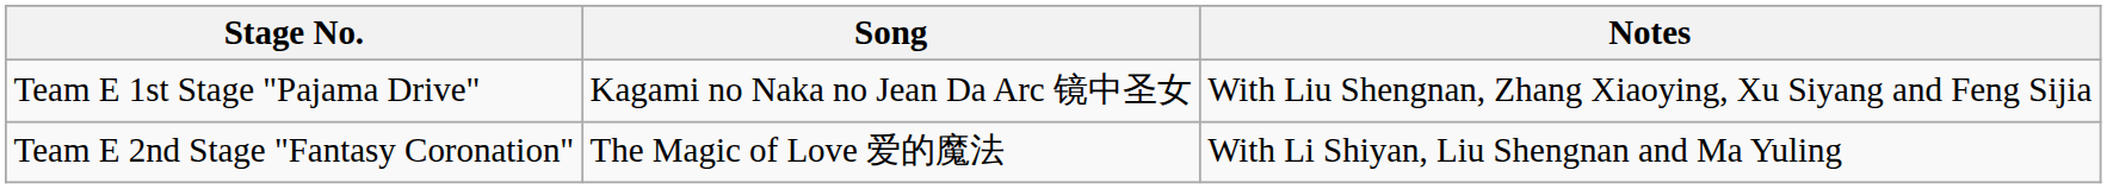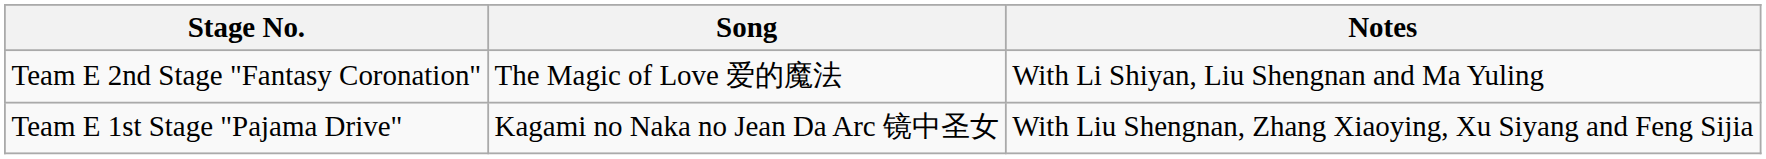 <table class="wikitable">
 <tr>
 <th>Stage No.</th>
 <th>Song</th>
 <th>Notes</th>
 </tr>
 <tr>
+<td>Team E 2nd Stage "Fantasy Coronation"</td>
+<td>The Magic of Love 爱的魔法</td>
+<td>With Li Shiyan, Liu Shengnan and Ma Yuling</td>
+</tr>
+<tr>
 <td>Team E 1st Stage "Pajama Drive"</td>
 <td>Kagami no Naka no Jean Da Arc 镜中圣女</td>
 <td>With Liu Shengnan, Zhang Xiaoying, Xu Siyang and Feng Sijia</td>
 </tr>
-<tr>
-<td>Team E 2nd Stage "Fantasy Coronation"</td>
-<td>The Magic of Love 爱的魔法</td>
-<td>With Li Shiyan, Liu Shengnan and Ma Yuling</td>
-</tr>
 </table>
